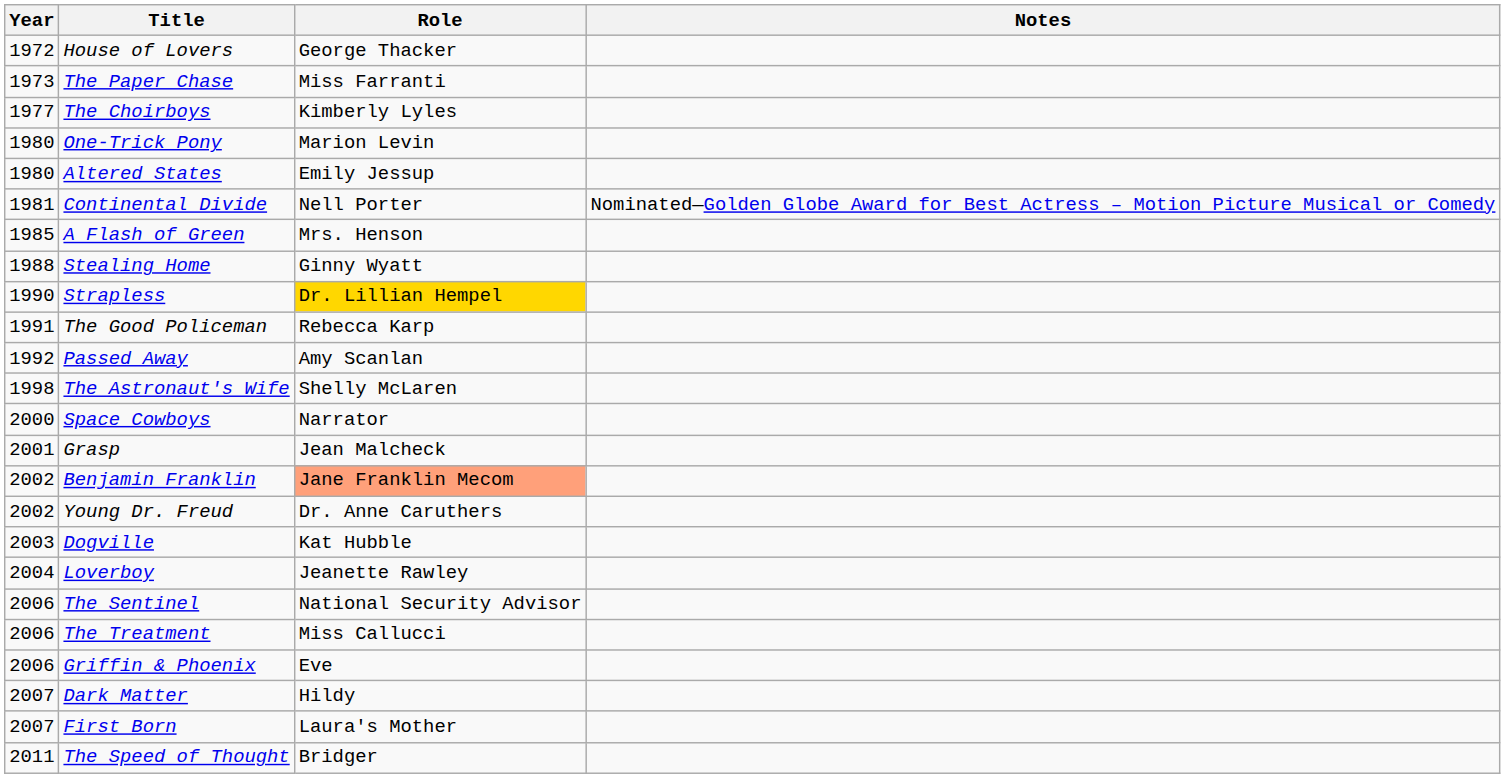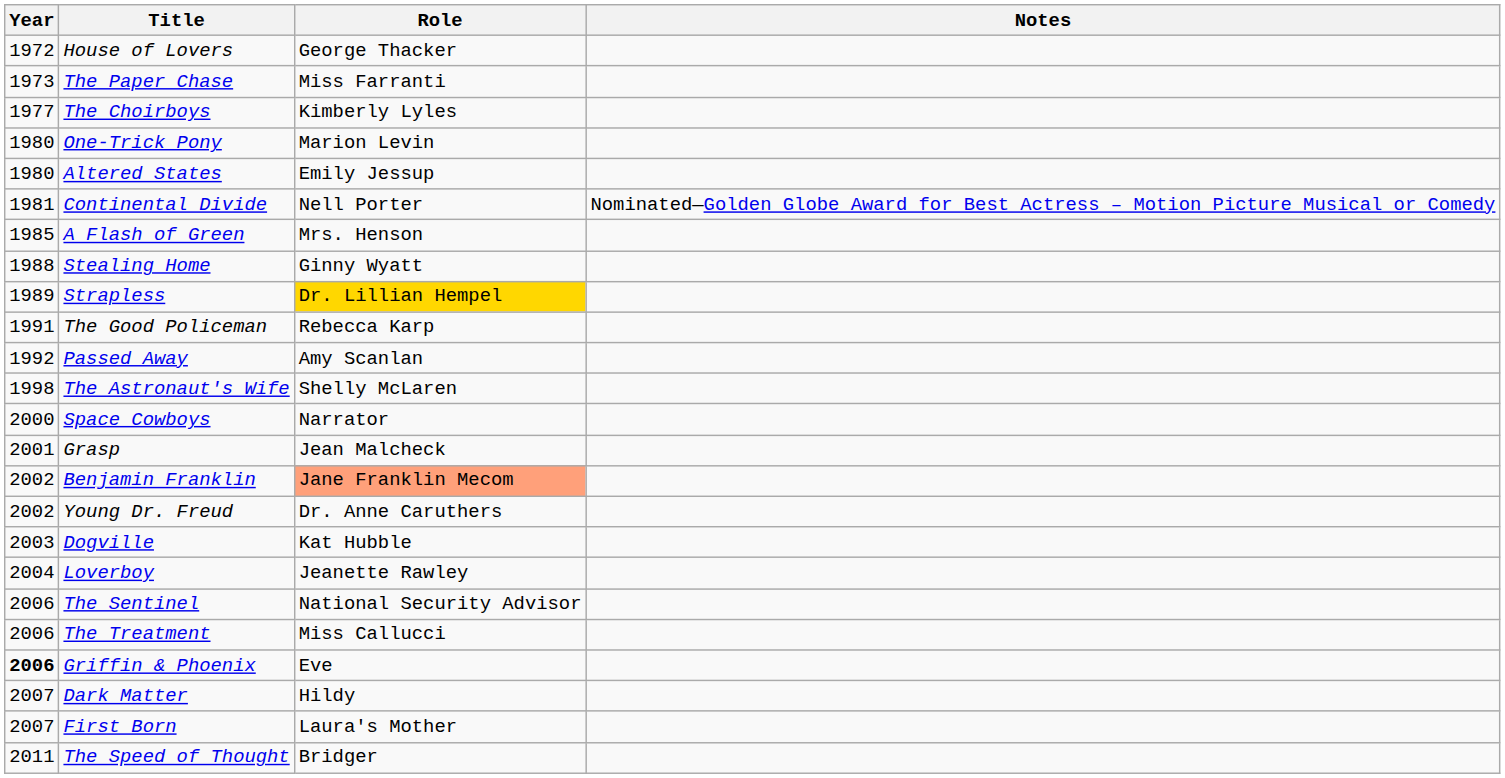 <table class="wikitable sortable">
 <tr>
 <th>Year</th>
 <th>Title</th>
 <th>Role</th>
 <th>Notes</th>
 </tr>
 <tr>
 <td>1972</td>
 <td><em>House of Lovers</em></td>
 <td>George Thacker</td>
 <td></td>
 </tr>
 <tr>
 <td>1973</td>
 <td><em><a href='#'>The Paper Chase</a></em></td>
 <td>Miss Farranti</td>
 <td></td>
 </tr>
 <tr>
 <td>1977</td>
 <td><em><a href='#'>The Choirboys</a></em></td>
 <td>Kimberly Lyles</td>
 <td></td>
 </tr>
 <tr>
 <td>1980</td>
 <td><em><a href='#'>One-Trick Pony</a></em></td>
 <td>Marion Levin</td>
 <td></td>
 </tr>
 <tr>
 <td>1980</td>
 <td><em><a href='#'>Altered States</a></em></td>
 <td>Emily Jessup</td>
 <td></td>
 </tr>
 <tr>
 <td>1981</td>
 <td><em><a href='#'>Continental Divide</a></em></td>
 <td>Nell Porter</td>
 <td>Nominated—<a href='#'>Golden Globe Award for Best Actress – Motion Picture Musical or Comedy</a></td>
 </tr>
 <tr>
 <td>1985</td>
 <td><em><a href='#'>A Flash of Green</a></em></td>
 <td>Mrs. Henson</td>
 <td></td>
 </tr>
 <tr>
 <td>1988</td>
 <td><em><a href='#'>Stealing Home</a></em></td>
 <td>Ginny Wyatt</td>
 <td></td>
 </tr>
 <tr>
-<td>1990</td>
+<td>1989</td>
 <td><em><a href='#'>Strapless</a></em></td>
 <td style="background: gold;">Dr. Lillian Hempel</td>
 <td></td>
 </tr>
 <tr>
 <td>1991</td>
 <td><em>The Good Policeman</em></td>
 <td>Rebecca Karp</td>
 <td></td>
 </tr>
 <tr>
 <td>1992</td>
 <td><em><a href='#'>Passed Away</a></em></td>
 <td>Amy Scanlan</td>
 <td></td>
 </tr>
 <tr>
 <td>1998</td>
 <td><em><a href='#'>The Astronaut's Wife</a></em></td>
 <td>Shelly McLaren</td>
 <td></td>
 </tr>
 <tr>
 <td>2000</td>
 <td><em><a href='#'>Space Cowboys</a></em></td>
 <td>Narrator</td>
 <td></td>
 </tr>
 <tr>
 <td>2001</td>
 <td><em>Grasp</em></td>
 <td>Jean Malcheck</td>
 <td></td>
 </tr>
 <tr>
 <td>2002</td>
 <td><em><a href='#'>Benjamin Franklin</a></em></td>
 <td style="background: lightsalmon;">Jane Franklin Mecom</td>
 <td></td>
 </tr>
 <tr>
 <td>2002</td>
 <td><em>Young Dr. Freud</em></td>
 <td>Dr. Anne Caruthers</td>
 <td></td>
 </tr>
 <tr>
 <td>2003</td>
 <td><em><a href='#'>Dogville</a></em></td>
 <td>Kat Hubble</td>
 <td></td>
 </tr>
 <tr>
 <td>2004</td>
 <td><em><a href='#'>Loverboy</a></em></td>
 <td>Jeanette Rawley</td>
 <td></td>
 </tr>
 <tr>
 <td>2006</td>
 <td><em><a href='#'>The Sentinel</a></em></td>
 <td>National Security Advisor</td>
 <td></td>
 </tr>
 <tr>
 <td>2006</td>
 <td><em><a href='#'>The Treatment</a></em></td>
 <td>Miss Callucci</td>
 <td></td>
 </tr>
 <tr>
-<td>2006</td>
+<td><strong>2006</strong></td>
 <td><em><a href='#'>Griffin & Phoenix</a></em></td>
 <td>Eve</td>
 <td></td>
 </tr>
 <tr>
 <td>2007</td>
 <td><em><a href='#'>Dark Matter</a></em></td>
 <td>Hildy</td>
 <td></td>
 </tr>
 <tr>
 <td>2007</td>
 <td><em><a href='#'>First Born</a></em></td>
 <td>Laura's Mother</td>
 <td></td>
 </tr>
 <tr>
 <td>2011</td>
 <td><em><a href='#'>The Speed of Thought</a></em></td>
 <td>Bridger</td>
 <td></td>
 </tr>
 </table>
